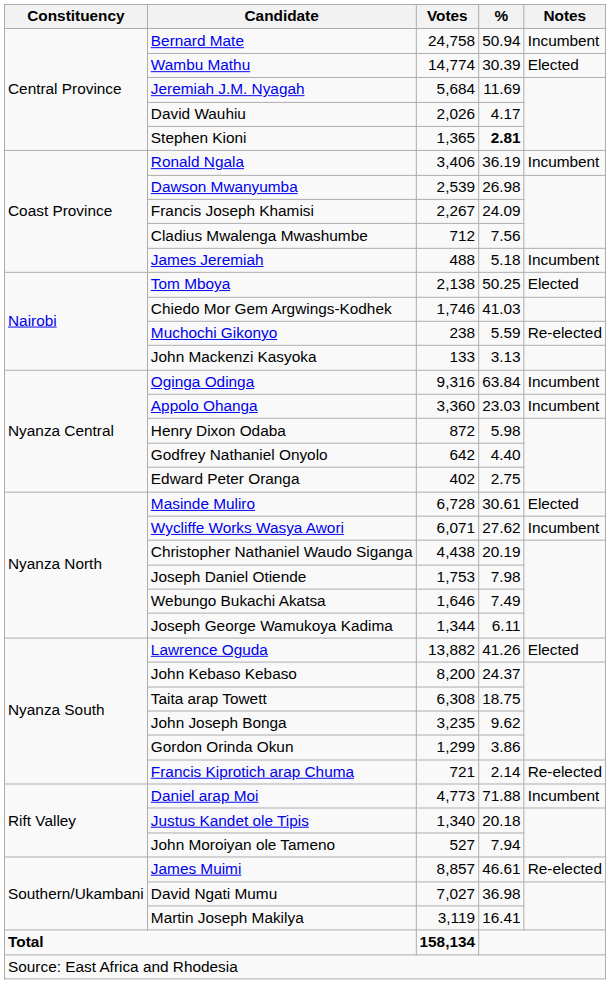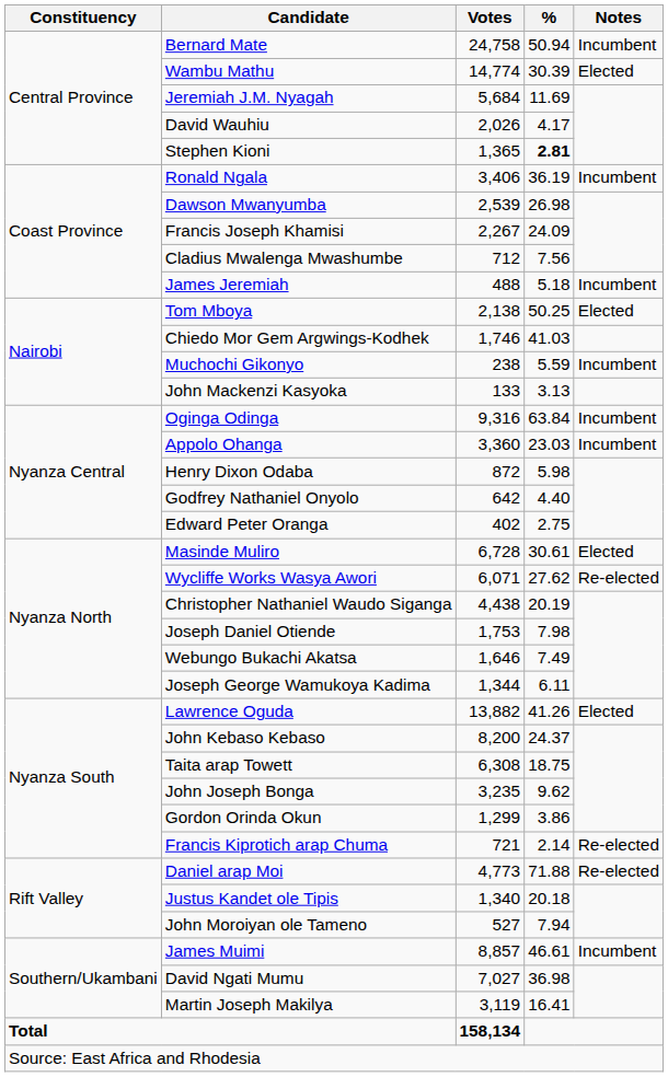 <table class=wikitable style=text-align:right>
 <tr>
 <th>Constituency</th>
 <th>Candidate</th>
 <th>Votes</th>
 <th>%</th>
 <th>Notes</th>
 </tr>
 <tr>
 <td rowspan=5 align=left>Central Province</td>
 <td align=left><a href='#'>Bernard Mate</a></td>
 <td>24,758</td>
 <td>50.94</td>
 <td align=left>Incumbent</td>
 </tr>
 <tr>
 <td align=left><a href='#'>Wambu Mathu</a></td>
 <td>14,774</td>
 <td>30.39</td>
 <td align=left>Elected</td>
 </tr>
 <tr>
 <td align=left><a href='#'>Jeremiah J.M. Nyagah</a></td>
 <td>5,684</td>
 <td>11.69</td>
 <td rowspan=3></td>
 </tr>
 <tr>
 <td align=left>David Wauhiu</td>
 <td>2,026</td>
 <td>4.17</td>
 </tr>
 <tr>
 <td align=left>Stephen Kioni</td>
 <td>1,365</td>
 <td><strong>2.81</strong></td>
 </tr>
 <tr>
 <td rowspan=5 align=left>Coast Province</td>
 <td align=left><a href='#'>Ronald Ngala</a></td>
 <td>3,406</td>
 <td>36.19</td>
 <td align=left>Incumbent</td>
 </tr>
 <tr>
 <td align=left><a href='#'>Dawson Mwanyumba</a></td>
 <td>2,539</td>
 <td>26.98</td>
 <td rowspan=3></td>
 </tr>
 <tr>
 <td align=left>Francis Joseph Khamisi</td>
 <td>2,267</td>
 <td>24.09</td>
 </tr>
 <tr>
 <td align=left>Cladius Mwalenga Mwashumbe</td>
 <td>712</td>
 <td>7.56</td>
 </tr>
 <tr>
 <td align=left><a href='#'>James Jeremiah</a></td>
 <td>488</td>
 <td>5.18</td>
 <td align=left>Incumbent</td>
 </tr>
 <tr>
 <td rowspan=4 align=left><a href='#'>Nairobi</a></td>
 <td align=left><a href='#'>Tom Mboya</a></td>
 <td>2,138</td>
 <td>50.25</td>
 <td align=left>Elected</td>
 </tr>
 <tr>
 <td align=left>Chiedo Mor Gem Argwings-Kodhek</td>
 <td>1,746</td>
 <td>41.03</td>
 <td></td>
 </tr>
 <tr>
 <td align=left><a href='#'>Muchochi Gikonyo</a></td>
 <td>238</td>
 <td>5.59</td>
-<td align=left>Re-elected</td>
+<td align=left>Incumbent</td>
 </tr>
 <tr>
 <td align=left>John Mackenzi Kasyoka</td>
 <td>133</td>
 <td>3.13</td>
 <td></td>
 </tr>
 <tr>
 <td rowspan=5 align=left>Nyanza Central</td>
 <td align=left><a href='#'>Oginga Odinga</a></td>
 <td>9,316</td>
 <td>63.84</td>
 <td align=left>Incumbent</td>
 </tr>
 <tr>
 <td align=left><a href='#'>Appolo Ohanga</a></td>
 <td>3,360</td>
 <td>23.03</td>
 <td align=left>Incumbent</td>
 </tr>
 <tr>
 <td align=left>Henry Dixon Odaba</td>
 <td>872</td>
 <td>5.98</td>
 <td rowspan=3></td>
 </tr>
 <tr>
 <td align=left>Godfrey Nathaniel Onyolo</td>
 <td>642</td>
 <td>4.40</td>
 </tr>
 <tr>
 <td align=left>Edward Peter Oranga</td>
 <td>402</td>
 <td>2.75</td>
 </tr>
 <tr>
 <td rowspan=6 align=left>Nyanza North</td>
 <td align=left><a href='#'>Masinde Muliro</a></td>
 <td>6,728</td>
 <td>30.61</td>
 <td align=left>Elected</td>
 </tr>
 <tr>
 <td align=left><a href='#'>Wycliffe Works Wasya Awori </a></td>
 <td>6,071</td>
 <td>27.62</td>
-<td align=left>Incumbent</td>
+<td align=left>Re-elected</td>
 </tr>
 <tr>
 <td align=left>Christopher Nathaniel Waudo Siganga</td>
 <td>4,438</td>
 <td>20.19</td>
 <td rowspan=4></td>
 </tr>
 <tr>
 <td align=left>Joseph Daniel Otiende</td>
 <td>1,753</td>
 <td>7.98</td>
 </tr>
 <tr>
 <td align=left>Webungo Bukachi Akatsa</td>
 <td>1,646</td>
 <td>7.49</td>
 </tr>
 <tr>
 <td align=left>Joseph George Wamukoya Kadima</td>
 <td>1,344</td>
 <td>6.11</td>
 </tr>
 <tr>
 <td rowspan=6 align=left>Nyanza South</td>
 <td align=left><a href='#'>Lawrence Oguda</a></td>
 <td>13,882</td>
 <td>41.26</td>
 <td align=left>Elected</td>
 </tr>
 <tr>
 <td align=left>John Kebaso Kebaso</td>
 <td>8,200</td>
 <td>24.37</td>
 <td rowspan=4></td>
 </tr>
 <tr>
 <td align=left>Taita arap Towett</td>
 <td>6,308</td>
 <td>18.75</td>
 </tr>
 <tr>
 <td align=left>John Joseph Bonga</td>
 <td>3,235</td>
 <td>9.62</td>
 </tr>
 <tr>
 <td align=left>Gordon Orinda Okun</td>
 <td>1,299</td>
 <td>3.86</td>
 </tr>
 <tr>
 <td align=left><a href='#'>Francis Kiprotich arap Chuma</a></td>
 <td>721</td>
 <td>2.14</td>
 <td align=left>Re-elected</td>
 </tr>
 <tr>
 <td align=left rowspan=3>Rift Valley</td>
 <td align=left><a href='#'>Daniel arap Moi</a></td>
 <td>4,773</td>
 <td>71.88</td>
-<td align=left>Incumbent</td>
+<td align=left>Re-elected</td>
 </tr>
 <tr>
 <td align=left><a href='#'>Justus Kandet ole Tipis</a></td>
 <td>1,340</td>
 <td>20.18</td>
 <td rowspan=2></td>
 </tr>
 <tr>
 <td align=left>John Moroiyan ole Tameno</td>
 <td>527</td>
 <td>7.94</td>
 </tr>
 <tr>
 <td rowspan=3 align=left>Southern/Ukambani</td>
 <td align=left><a href='#'>James Muimi</a></td>
 <td>8,857</td>
 <td>46.61</td>
-<td align=left>Re-elected</td>
+<td align=left>Incumbent</td>
 </tr>
 <tr>
 <td align=left>David Ngati Mumu</td>
 <td>7,027</td>
 <td>36.98</td>
 <td rowspan=2></td>
 </tr>
 <tr>
 <td align=left>Martin Joseph Makilya</td>
 <td>3,119</td>
 <td>16.41</td>
 </tr>
 <tr>
 <td align=left colspan=2><strong>Total</strong></td>
 <td><strong>158,134</strong></td>
 <td colspan=2></td>
 </tr>
 <tr>
 <td align=left colspan=5>Source: East Africa and Rhodesia</td>
 </tr>
 </table>
